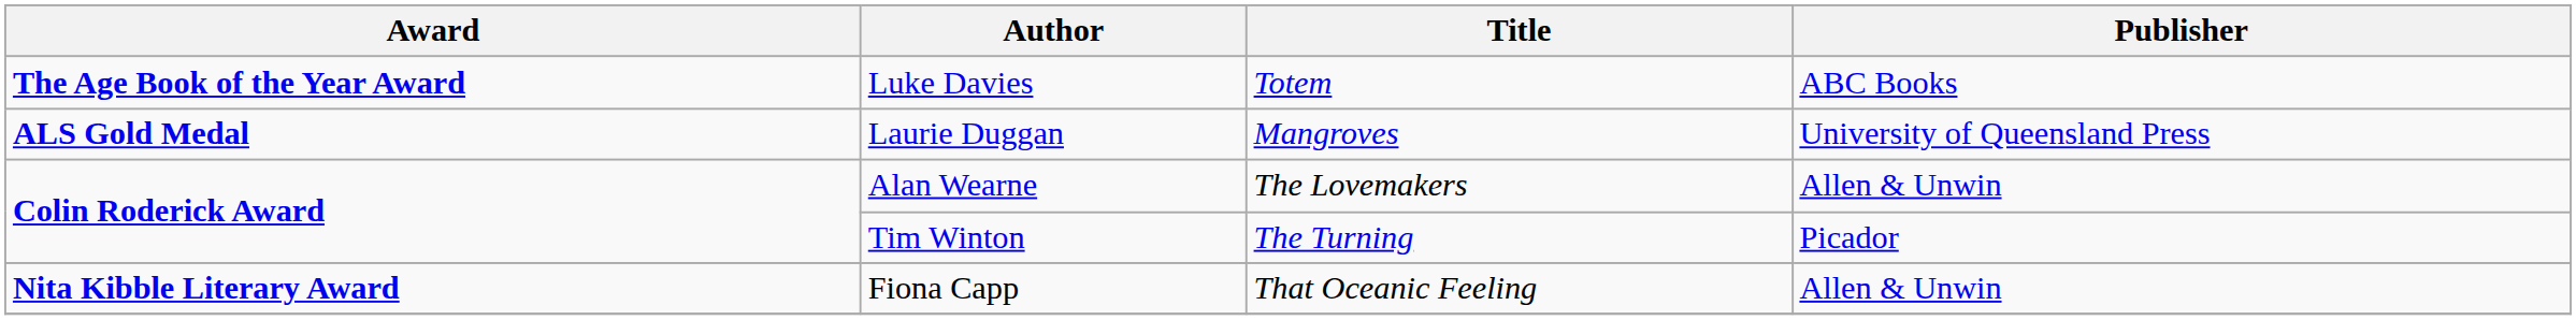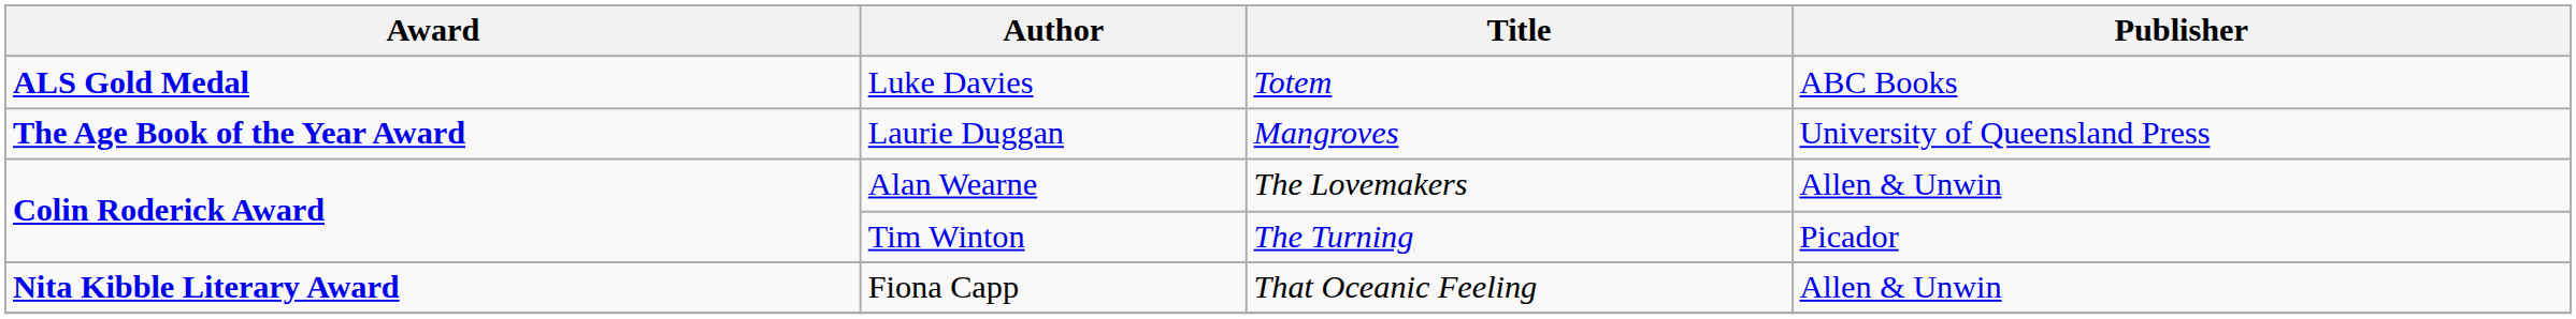 <table class="wikitable" width=100%>
 <tr>
 <th>Award</th>
 <th>Author</th>
 <th>Title</th>
 <th>Publisher</th>
 </tr>
 <tr>
-<td><strong><a href='#'>The Age Book of the Year Award</a></strong></td>
+<td><strong><a href='#'>ALS Gold Medal</a></strong></td>
 <td><a href='#'>Luke Davies</a></td>
 <td><em><a href='#'>Totem</a></em></td>
 <td><a href='#'>ABC Books</a></td>
 </tr>
 <tr>
-<td><strong><a href='#'>ALS Gold Medal</a></strong></td>
+<td><strong><a href='#'>The Age Book of the Year Award</a></strong></td>
 <td><a href='#'>Laurie Duggan</a></td>
 <td><em><a href='#'>Mangroves</a></em></td>
 <td><a href='#'>University of Queensland Press</a></td>
 </tr>
 <tr>
 <td rowspan=2><strong><a href='#'>Colin Roderick Award</a></strong></td>
 <td><a href='#'>Alan Wearne</a></td>
 <td><em>The Lovemakers</em></td>
 <td><a href='#'>Allen & Unwin</a></td>
 </tr>
 <tr>
 <td><a href='#'>Tim Winton</a></td>
 <td><em><a href='#'>The Turning</a></em></td>
 <td><a href='#'>Picador</a></td>
 </tr>
 <tr>
 <td><strong><a href='#'>Nita Kibble Literary Award</a></strong></td>
 <td>Fiona Capp</td>
 <td><em>That Oceanic Feeling</em></td>
 <td><a href='#'>Allen & Unwin</a></td>
 </tr>
 <tr>
 </tr>
 </table>
